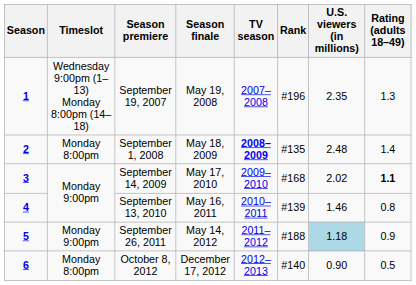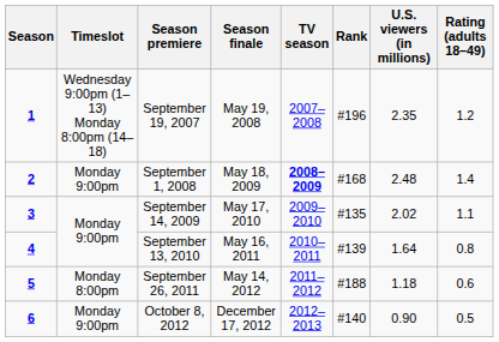 <table class="wikitable" style="text-align: center;">
 <tr style="background: #e0e0e0;">
 <th>Season</th>
 <th>Timeslot</th>
 <th>Season premiere</th>
 <th>Season finale</th>
 <th>TV season</th>
 <th>Rank</th>
 <th>U.S. viewers (in millions)</th>
 <th>Rating (adults 18–49)</th>
 </tr>
 <tr style="background: #f9f9f9;">
 <td><strong><a href='#'>1</a></strong></td>
 <td>Wednesday 9:00pm (1–13)<br>Monday 8:00pm (14–18)</td>
 <td>September 19, 2007</td>
 <td>May 19, 2008</td>
 <td><a href='#'>2007–2008</a></td>
 <td>#196</td>
 <td>2.35</td>
-<td>1.3</td>
+<td>1.2</td>
 </tr>
 <tr>
 <td><strong><a href='#'>2</a></strong></td>
-<td>Monday 8:00pm</td>
+<td>Monday 9:00pm</td>
 <td>September 1, 2008</td>
 <td>May 18, 2009</td>
 <td><strong><a href='#'>2008–2009</a></strong></td>
-<td>#135</td>
+<td>#168</td>
 <td>2.48</td>
 <td>1.4</td>
 </tr>
 <tr>
 <td><strong><a href='#'>3</a></strong></td>
 <td rowspan="2">Monday 9:00pm</td>
 <td>September 14, 2009</td>
 <td>May 17, 2010</td>
 <td><a href='#'>2009–2010</a></td>
-<td>#168</td>
+<td>#135</td>
 <td>2.02</td>
-<td><strong>1.1</strong></td>
+<td>1.1</td>
 </tr>
 <tr>
 <td><strong><a href='#'>4</a></strong></td>
 <td>September 13, 2010</td>
 <td>May 16, 2011</td>
 <td><a href='#'>2010–2011</a></td>
 <td>#139</td>
-<td>1.46</td>
+<td>1.64</td>
 <td>0.8</td>
 </tr>
 <tr>
 <td><strong><a href='#'>5</a></strong></td>
-<td>Monday 9:00pm</td>
+<td>Monday 8:00pm</td>
 <td>September 26, 2011</td>
 <td>May 14, 2012</td>
 <td><a href='#'>2011–2012</a></td>
 <td>#188</td>
-<td style="background: lightblue;">1.18</td>
-<td>0.9</td>
+<td>1.18</td>
+<td>0.6</td>
 </tr>
 <tr>
 <td><strong><a href='#'>6</a></strong></td>
-<td>Monday 8:00pm</td>
+<td>Monday 9:00pm</td>
 <td>October 8, 2012</td>
 <td>December 17, 2012</td>
 <td><a href='#'>2012–2013</a></td>
 <td>#140</td>
 <td>0.90</td>
 <td>0.5</td>
 </tr>
 </table>
